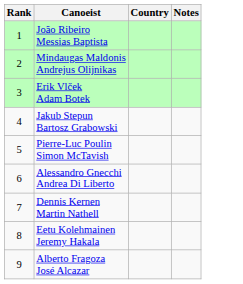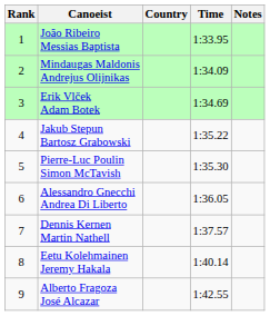 <table class="wikitable" style="text-align:center">
 <tr>
 <th>Rank</th>
 <th>Canoeist</th>
 <th>Country</th>
+<th>Time</th>
 <th>Notes</th>
 </tr>
 <tr bgcolor=bbffbb>
 <td>1</td>
 <td align="left"><a href='#'>João Ribeiro</a><br><a href='#'>Messias Baptista</a></td>
 <td align="left"></td>
+<td>1:33.95</td>
 <td></td>
 </tr>
 <tr bgcolor=bbffbb>
 <td>2</td>
 <td align="left"><a href='#'>Mindaugas Maldonis</a><br><a href='#'>Andrejus Olijnikas</a></td>
 <td align="left"></td>
+<td>1:34.09</td>
 <td></td>
 </tr>
 <tr bgcolor=bbffbb>
 <td>3</td>
 <td align="left"><a href='#'>Erik Vlček</a><br><a href='#'>Adam Botek</a></td>
 <td align="left"></td>
+<td>1:34.69</td>
 <td></td>
 </tr>
 <tr>
 <td>4</td>
 <td align="left"><a href='#'>Jakub Stepun</a><br><a href='#'>Bartosz Grabowski</a></td>
 <td align="left"></td>
+<td>1:35.22</td>
 <td></td>
 </tr>
 <tr>
 <td>5</td>
 <td align="left"><a href='#'>Pierre-Luc Poulin</a><br><a href='#'>Simon McTavish</a></td>
 <td align="left"></td>
+<td>1:35.30</td>
 <td></td>
 </tr>
 <tr>
 <td>6</td>
 <td align="left"><a href='#'>Alessandro Gnecchi</a><br><a href='#'>Andrea Di Liberto</a></td>
 <td align="left"></td>
+<td>1:36.05</td>
 <td></td>
 </tr>
 <tr>
 <td>7</td>
 <td align="left"><a href='#'>Dennis Kernen</a><br><a href='#'>Martin Nathell</a></td>
 <td align="left"></td>
+<td>1:37.57</td>
 <td></td>
 </tr>
 <tr>
 <td>8</td>
 <td align="left"><a href='#'>Eetu Kolehmainen</a><br><a href='#'>Jeremy Hakala</a></td>
 <td align="left"></td>
+<td>1:40.14</td>
 <td></td>
 </tr>
 <tr>
 <td>9</td>
 <td align="left"><a href='#'>Alberto Fragoza</a><br><a href='#'>José Alcazar</a></td>
 <td align="left"></td>
+<td>1:42.55</td>
 <td></td>
 </tr>
 </table>
